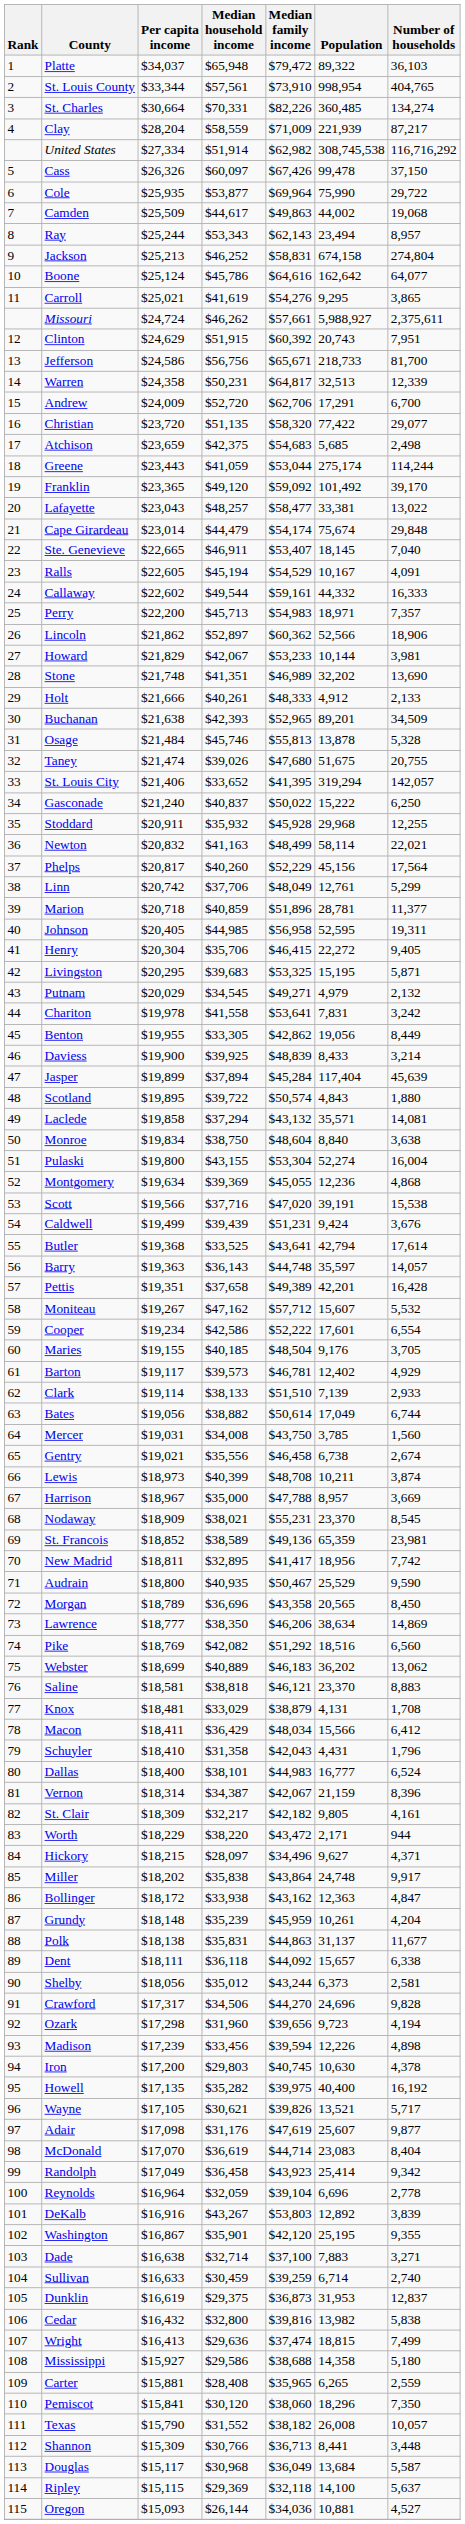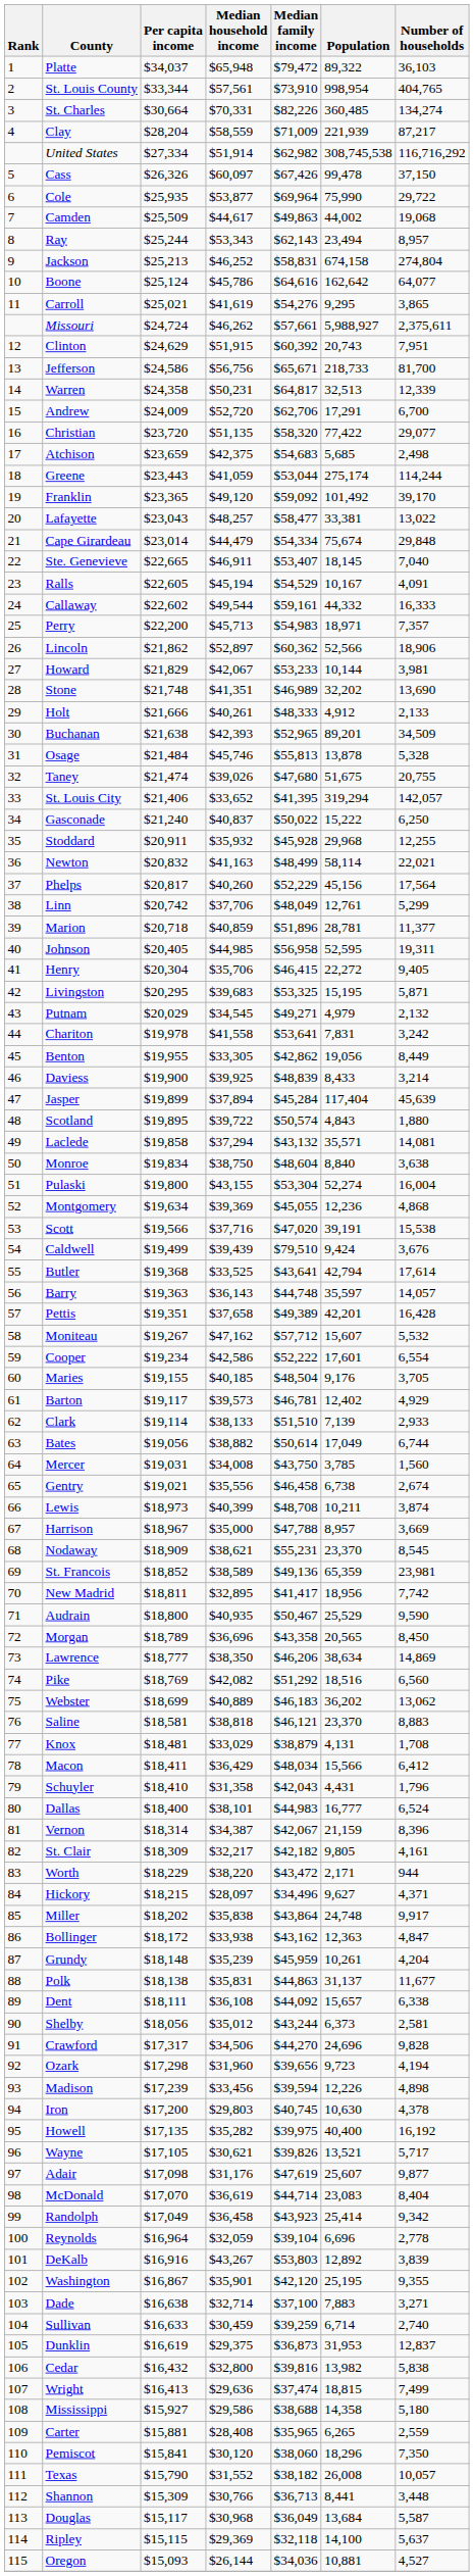 <table class="wikitable sortable">
 <tr valign=bottom>
 <th>Rank</th>
 <th>County</th>
 <th>Per capita<br>income</th>
 <th>Median<br>household<br>income</th>
 <th>Median<br>family<br>income</th>
 <th>Population</th>
 <th>Number of<br>households</th>
 </tr>
 <tr>
 <td>1</td>
 <td><a href='#'>Platte</a></td>
 <td>$34,037</td>
 <td>$65,948</td>
 <td>$79,472</td>
 <td>89,322</td>
 <td>36,103</td>
 </tr>
 <tr>
 <td>2</td>
 <td><a href='#'>St. Louis County</a></td>
 <td>$33,344</td>
 <td>$57,561</td>
 <td>$73,910</td>
 <td>998,954</td>
 <td>404,765</td>
 </tr>
 <tr>
 <td>3</td>
 <td><a href='#'>St. Charles</a></td>
 <td>$30,664</td>
 <td>$70,331</td>
 <td>$82,226</td>
 <td>360,485</td>
 <td>134,274</td>
 </tr>
 <tr>
 <td>4</td>
 <td><a href='#'>Clay</a></td>
 <td>$28,204</td>
 <td>$58,559</td>
 <td>$71,009</td>
 <td>221,939</td>
 <td>87,217</td>
 </tr>
 <tr>
 <td></td>
 <td><em>United States</em></td>
 <td>$27,334</td>
 <td>$51,914</td>
 <td>$62,982</td>
 <td>308,745,538</td>
 <td>116,716,292</td>
 </tr>
 <tr>
 <td>5</td>
 <td><a href='#'>Cass</a></td>
 <td>$26,326</td>
 <td>$60,097</td>
 <td>$67,426</td>
 <td>99,478</td>
 <td>37,150</td>
 </tr>
 <tr>
 <td>6</td>
 <td><a href='#'>Cole</a></td>
 <td>$25,935</td>
 <td>$53,877</td>
 <td>$69,964</td>
 <td>75,990</td>
 <td>29,722</td>
 </tr>
 <tr>
 <td>7</td>
 <td><a href='#'>Camden</a></td>
 <td>$25,509</td>
 <td>$44,617</td>
 <td>$49,863</td>
 <td>44,002</td>
 <td>19,068</td>
 </tr>
 <tr>
 <td>8</td>
 <td><a href='#'>Ray</a></td>
 <td>$25,244</td>
 <td>$53,343</td>
 <td>$62,143</td>
 <td>23,494</td>
 <td>8,957</td>
 </tr>
 <tr>
 <td>9</td>
 <td><a href='#'>Jackson</a></td>
 <td>$25,213</td>
 <td>$46,252</td>
 <td>$58,831</td>
 <td>674,158</td>
 <td>274,804</td>
 </tr>
 <tr>
 <td>10</td>
 <td><a href='#'>Boone</a></td>
 <td>$25,124</td>
 <td>$45,786</td>
 <td>$64,616</td>
 <td>162,642</td>
 <td>64,077</td>
 </tr>
 <tr>
 <td>11</td>
 <td><a href='#'>Carroll</a></td>
 <td>$25,021</td>
 <td>$41,619</td>
 <td>$54,276</td>
 <td>9,295</td>
 <td>3,865</td>
 </tr>
 <tr>
 <td></td>
 <td><em><a href='#'>Missouri</a></em></td>
 <td>$24,724</td>
 <td>$46,262</td>
 <td>$57,661</td>
 <td>5,988,927</td>
 <td>2,375,611</td>
 </tr>
 <tr>
 <td>12</td>
 <td><a href='#'>Clinton</a></td>
 <td>$24,629</td>
 <td>$51,915</td>
 <td>$60,392</td>
 <td>20,743</td>
 <td>7,951</td>
 </tr>
 <tr>
 <td>13</td>
 <td><a href='#'>Jefferson</a></td>
 <td>$24,586</td>
 <td>$56,756</td>
 <td>$65,671</td>
 <td>218,733</td>
 <td>81,700</td>
 </tr>
 <tr>
 <td>14</td>
 <td><a href='#'>Warren</a></td>
 <td>$24,358</td>
 <td>$50,231</td>
 <td>$64,817</td>
 <td>32,513</td>
 <td>12,339</td>
 </tr>
 <tr>
 <td>15</td>
 <td><a href='#'>Andrew</a></td>
 <td>$24,009</td>
 <td>$52,720</td>
 <td>$62,706</td>
 <td>17,291</td>
 <td>6,700</td>
 </tr>
 <tr>
 <td>16</td>
 <td><a href='#'>Christian</a></td>
 <td>$23,720</td>
 <td>$51,135</td>
 <td>$58,320</td>
 <td>77,422</td>
 <td>29,077</td>
 </tr>
 <tr>
 <td>17</td>
 <td><a href='#'>Atchison</a></td>
 <td>$23,659</td>
 <td>$42,375</td>
 <td>$54,683</td>
 <td>5,685</td>
 <td>2,498</td>
 </tr>
 <tr>
 <td>18</td>
 <td><a href='#'>Greene</a></td>
 <td>$23,443</td>
 <td>$41,059</td>
 <td>$53,044</td>
 <td>275,174</td>
 <td>114,244</td>
 </tr>
 <tr>
 <td>19</td>
 <td><a href='#'>Franklin</a></td>
 <td>$23,365</td>
 <td>$49,120</td>
 <td>$59,092</td>
 <td>101,492</td>
 <td>39,170</td>
 </tr>
 <tr>
 <td>20</td>
 <td><a href='#'>Lafayette</a></td>
 <td>$23,043</td>
 <td>$48,257</td>
 <td>$58,477</td>
 <td>33,381</td>
 <td>13,022</td>
 </tr>
 <tr>
 <td>21</td>
 <td><a href='#'>Cape Girardeau</a></td>
 <td>$23,014</td>
 <td>$44,479</td>
-<td>$54,174</td>
+<td>$54,334</td>
 <td>75,674</td>
 <td>29,848</td>
 </tr>
 <tr>
 <td>22</td>
 <td><a href='#'>Ste. Genevieve</a></td>
 <td>$22,665</td>
 <td>$46,911</td>
 <td>$53,407</td>
 <td>18,145</td>
 <td>7,040</td>
 </tr>
 <tr>
 <td>23</td>
 <td><a href='#'>Ralls</a></td>
 <td>$22,605</td>
 <td>$45,194</td>
 <td>$54,529</td>
 <td>10,167</td>
 <td>4,091</td>
 </tr>
 <tr>
 <td>24</td>
 <td><a href='#'>Callaway</a></td>
 <td>$22,602</td>
 <td>$49,544</td>
 <td>$59,161</td>
 <td>44,332</td>
 <td>16,333</td>
 </tr>
 <tr>
 <td>25</td>
 <td><a href='#'>Perry</a></td>
 <td>$22,200</td>
 <td>$45,713</td>
 <td>$54,983</td>
 <td>18,971</td>
 <td>7,357</td>
 </tr>
 <tr>
 <td>26</td>
 <td><a href='#'>Lincoln</a></td>
 <td>$21,862</td>
 <td>$52,897</td>
 <td>$60,362</td>
 <td>52,566</td>
 <td>18,906</td>
 </tr>
 <tr>
 <td>27</td>
 <td><a href='#'>Howard</a></td>
 <td>$21,829</td>
 <td>$42,067</td>
 <td>$53,233</td>
 <td>10,144</td>
 <td>3,981</td>
 </tr>
 <tr>
 <td>28</td>
 <td><a href='#'>Stone</a></td>
 <td>$21,748</td>
 <td>$41,351</td>
 <td>$46,989</td>
 <td>32,202</td>
 <td>13,690</td>
 </tr>
 <tr>
 <td>29</td>
 <td><a href='#'>Holt</a></td>
 <td>$21,666</td>
 <td>$40,261</td>
 <td>$48,333</td>
 <td>4,912</td>
 <td>2,133</td>
 </tr>
 <tr>
 <td>30</td>
 <td><a href='#'>Buchanan</a></td>
 <td>$21,638</td>
 <td>$42,393</td>
 <td>$52,965</td>
 <td>89,201</td>
 <td>34,509</td>
 </tr>
 <tr>
 <td>31</td>
 <td><a href='#'>Osage</a></td>
 <td>$21,484</td>
 <td>$45,746</td>
 <td>$55,813</td>
 <td>13,878</td>
 <td>5,328</td>
 </tr>
 <tr>
 <td>32</td>
 <td><a href='#'>Taney</a></td>
 <td>$21,474</td>
 <td>$39,026</td>
 <td>$47,680</td>
 <td>51,675</td>
 <td>20,755</td>
 </tr>
 <tr>
 <td>33</td>
 <td><a href='#'>St. Louis City</a></td>
 <td>$21,406</td>
 <td>$33,652</td>
 <td>$41,395</td>
 <td>319,294</td>
 <td>142,057</td>
 </tr>
 <tr>
 <td>34</td>
 <td><a href='#'>Gasconade</a></td>
 <td>$21,240</td>
 <td>$40,837</td>
 <td>$50,022</td>
 <td>15,222</td>
 <td>6,250</td>
 </tr>
 <tr>
 <td>35</td>
 <td><a href='#'>Stoddard</a></td>
 <td>$20,911</td>
 <td>$35,932</td>
 <td>$45,928</td>
 <td>29,968</td>
 <td>12,255</td>
 </tr>
 <tr>
 <td>36</td>
 <td><a href='#'>Newton</a></td>
 <td>$20,832</td>
 <td>$41,163</td>
 <td>$48,499</td>
 <td>58,114</td>
 <td>22,021</td>
 </tr>
 <tr>
 <td>37</td>
 <td><a href='#'>Phelps</a></td>
 <td>$20,817</td>
 <td>$40,260</td>
 <td>$52,229</td>
 <td>45,156</td>
 <td>17,564</td>
 </tr>
 <tr>
 <td>38</td>
 <td><a href='#'>Linn</a></td>
 <td>$20,742</td>
 <td>$37,706</td>
 <td>$48,049</td>
 <td>12,761</td>
 <td>5,299</td>
 </tr>
 <tr>
 <td>39</td>
 <td><a href='#'>Marion</a></td>
 <td>$20,718</td>
 <td>$40,859</td>
 <td>$51,896</td>
 <td>28,781</td>
 <td>11,377</td>
 </tr>
 <tr>
 <td>40</td>
 <td><a href='#'>Johnson</a></td>
 <td>$20,405</td>
 <td>$44,985</td>
 <td>$56,958</td>
 <td>52,595</td>
 <td>19,311</td>
 </tr>
 <tr>
 <td>41</td>
 <td><a href='#'>Henry</a></td>
 <td>$20,304</td>
 <td>$35,706</td>
 <td>$46,415</td>
 <td>22,272</td>
 <td>9,405</td>
 </tr>
 <tr>
 <td>42</td>
 <td><a href='#'>Livingston</a></td>
 <td>$20,295</td>
 <td>$39,683</td>
 <td>$53,325</td>
 <td>15,195</td>
 <td>5,871</td>
 </tr>
 <tr>
 <td>43</td>
 <td><a href='#'>Putnam</a></td>
 <td>$20,029</td>
 <td>$34,545</td>
 <td>$49,271</td>
 <td>4,979</td>
 <td>2,132</td>
 </tr>
 <tr>
 <td>44</td>
 <td><a href='#'>Chariton</a></td>
 <td>$19,978</td>
 <td>$41,558</td>
 <td>$53,641</td>
 <td>7,831</td>
 <td>3,242</td>
 </tr>
 <tr>
 <td>45</td>
 <td><a href='#'>Benton</a></td>
 <td>$19,955</td>
 <td>$33,305</td>
 <td>$42,862</td>
 <td>19,056</td>
 <td>8,449</td>
 </tr>
 <tr>
 <td>46</td>
 <td><a href='#'>Daviess</a></td>
 <td>$19,900</td>
 <td>$39,925</td>
 <td>$48,839</td>
 <td>8,433</td>
 <td>3,214</td>
 </tr>
 <tr>
 <td>47</td>
 <td><a href='#'>Jasper</a></td>
 <td>$19,899</td>
 <td>$37,894</td>
 <td>$45,284</td>
 <td>117,404</td>
 <td>45,639</td>
 </tr>
 <tr>
 <td>48</td>
 <td><a href='#'>Scotland</a></td>
 <td>$19,895</td>
 <td>$39,722</td>
 <td>$50,574</td>
 <td>4,843</td>
 <td>1,880</td>
 </tr>
 <tr>
 <td>49</td>
 <td><a href='#'>Laclede</a></td>
 <td>$19,858</td>
 <td>$37,294</td>
 <td>$43,132</td>
 <td>35,571</td>
 <td>14,081</td>
 </tr>
 <tr>
 <td>50</td>
 <td><a href='#'>Monroe</a></td>
 <td>$19,834</td>
 <td>$38,750</td>
 <td>$48,604</td>
 <td>8,840</td>
 <td>3,638</td>
 </tr>
 <tr>
 <td>51</td>
 <td><a href='#'>Pulaski</a></td>
 <td>$19,800</td>
 <td>$43,155</td>
 <td>$53,304</td>
 <td>52,274</td>
 <td>16,004</td>
 </tr>
 <tr>
 <td>52</td>
 <td><a href='#'>Montgomery</a></td>
 <td>$19,634</td>
 <td>$39,369</td>
 <td>$45,055</td>
 <td>12,236</td>
 <td>4,868</td>
 </tr>
 <tr>
 <td>53</td>
 <td><a href='#'>Scott</a></td>
 <td>$19,566</td>
 <td>$37,716</td>
 <td>$47,020</td>
 <td>39,191</td>
 <td>15,538</td>
 </tr>
 <tr>
 <td>54</td>
 <td><a href='#'>Caldwell</a></td>
 <td>$19,499</td>
 <td>$39,439</td>
-<td>$51,231</td>
+<td>$79,510</td>
 <td>9,424</td>
 <td>3,676</td>
 </tr>
 <tr>
 <td>55</td>
 <td><a href='#'>Butler</a></td>
 <td>$19,368</td>
 <td>$33,525</td>
 <td>$43,641</td>
 <td>42,794</td>
 <td>17,614</td>
 </tr>
 <tr>
 <td>56</td>
 <td><a href='#'>Barry</a></td>
 <td>$19,363</td>
 <td>$36,143</td>
 <td>$44,748</td>
 <td>35,597</td>
 <td>14,057</td>
 </tr>
 <tr>
 <td>57</td>
 <td><a href='#'>Pettis</a></td>
 <td>$19,351</td>
 <td>$37,658</td>
 <td>$49,389</td>
 <td>42,201</td>
 <td>16,428</td>
 </tr>
 <tr>
 <td>58</td>
 <td><a href='#'>Moniteau</a></td>
 <td>$19,267</td>
 <td>$47,162</td>
 <td>$57,712</td>
 <td>15,607</td>
 <td>5,532</td>
 </tr>
 <tr>
 <td>59</td>
 <td><a href='#'>Cooper</a></td>
 <td>$19,234</td>
 <td>$42,586</td>
 <td>$52,222</td>
 <td>17,601</td>
 <td>6,554</td>
 </tr>
 <tr>
 <td>60</td>
 <td><a href='#'>Maries</a></td>
 <td>$19,155</td>
 <td>$40,185</td>
 <td>$48,504</td>
 <td>9,176</td>
 <td>3,705</td>
 </tr>
 <tr>
 <td>61</td>
 <td><a href='#'>Barton</a></td>
 <td>$19,117</td>
 <td>$39,573</td>
 <td>$46,781</td>
 <td>12,402</td>
 <td>4,929</td>
 </tr>
 <tr>
 <td>62</td>
 <td><a href='#'>Clark</a></td>
 <td>$19,114</td>
 <td>$38,133</td>
 <td>$51,510</td>
 <td>7,139</td>
 <td>2,933</td>
 </tr>
 <tr>
 <td>63</td>
 <td><a href='#'>Bates</a></td>
 <td>$19,056</td>
 <td>$38,882</td>
 <td>$50,614</td>
 <td>17,049</td>
 <td>6,744</td>
 </tr>
 <tr>
 <td>64</td>
 <td><a href='#'>Mercer</a></td>
 <td>$19,031</td>
 <td>$34,008</td>
 <td>$43,750</td>
 <td>3,785</td>
 <td>1,560</td>
 </tr>
 <tr>
 <td>65</td>
 <td><a href='#'>Gentry</a></td>
 <td>$19,021</td>
 <td>$35,556</td>
 <td>$46,458</td>
 <td>6,738</td>
 <td>2,674</td>
 </tr>
 <tr>
 <td>66</td>
 <td><a href='#'>Lewis</a></td>
 <td>$18,973</td>
 <td>$40,399</td>
 <td>$48,708</td>
 <td>10,211</td>
 <td>3,874</td>
 </tr>
 <tr>
 <td>67</td>
 <td><a href='#'>Harrison</a></td>
 <td>$18,967</td>
 <td>$35,000</td>
 <td>$47,788</td>
 <td>8,957</td>
 <td>3,669</td>
 </tr>
 <tr>
 <td>68</td>
 <td><a href='#'>Nodaway</a></td>
 <td>$18,909</td>
-<td>$38,021</td>
+<td>$38,621</td>
 <td>$55,231</td>
 <td>23,370</td>
 <td>8,545</td>
 </tr>
 <tr>
 <td>69</td>
 <td><a href='#'>St. Francois</a></td>
 <td>$18,852</td>
 <td>$38,589</td>
 <td>$49,136</td>
 <td>65,359</td>
 <td>23,981</td>
 </tr>
 <tr>
 <td>70</td>
 <td><a href='#'>New Madrid</a></td>
 <td>$18,811</td>
 <td>$32,895</td>
 <td>$41,417</td>
 <td>18,956</td>
 <td>7,742</td>
 </tr>
 <tr>
 <td>71</td>
 <td><a href='#'>Audrain</a></td>
 <td>$18,800</td>
 <td>$40,935</td>
 <td>$50,467</td>
 <td>25,529</td>
 <td>9,590</td>
 </tr>
 <tr>
 <td>72</td>
 <td><a href='#'>Morgan</a></td>
 <td>$18,789</td>
 <td>$36,696</td>
 <td>$43,358</td>
 <td>20,565</td>
 <td>8,450</td>
 </tr>
 <tr>
 <td>73</td>
 <td><a href='#'>Lawrence</a></td>
 <td>$18,777</td>
 <td>$38,350</td>
 <td>$46,206</td>
 <td>38,634</td>
 <td>14,869</td>
 </tr>
 <tr>
 <td>74</td>
 <td><a href='#'>Pike</a></td>
 <td>$18,769</td>
 <td>$42,082</td>
 <td>$51,292</td>
 <td>18,516</td>
 <td>6,560</td>
 </tr>
 <tr>
 <td>75</td>
 <td><a href='#'>Webster</a></td>
 <td>$18,699</td>
 <td>$40,889</td>
 <td>$46,183</td>
 <td>36,202</td>
 <td>13,062</td>
 </tr>
 <tr>
 <td>76</td>
 <td><a href='#'>Saline</a></td>
 <td>$18,581</td>
 <td>$38,818</td>
 <td>$46,121</td>
 <td>23,370</td>
 <td>8,883</td>
 </tr>
 <tr>
 <td>77</td>
 <td><a href='#'>Knox</a></td>
 <td>$18,481</td>
 <td>$33,029</td>
 <td>$38,879</td>
 <td>4,131</td>
 <td>1,708</td>
 </tr>
 <tr>
 <td>78</td>
 <td><a href='#'>Macon</a></td>
 <td>$18,411</td>
 <td>$36,429</td>
 <td>$48,034</td>
 <td>15,566</td>
 <td>6,412</td>
 </tr>
 <tr>
 <td>79</td>
 <td><a href='#'>Schuyler</a></td>
 <td>$18,410</td>
 <td>$31,358</td>
 <td>$42,043</td>
 <td>4,431</td>
 <td>1,796</td>
 </tr>
 <tr>
 <td>80</td>
 <td><a href='#'>Dallas</a></td>
 <td>$18,400</td>
 <td>$38,101</td>
 <td>$44,983</td>
 <td>16,777</td>
 <td>6,524</td>
 </tr>
 <tr>
 <td>81</td>
 <td><a href='#'>Vernon</a></td>
 <td>$18,314</td>
 <td>$34,387</td>
 <td>$42,067</td>
 <td>21,159</td>
 <td>8,396</td>
 </tr>
 <tr>
 <td>82</td>
 <td><a href='#'>St. Clair</a></td>
 <td>$18,309</td>
 <td>$32,217</td>
 <td>$42,182</td>
 <td>9,805</td>
 <td>4,161</td>
 </tr>
 <tr>
 <td>83</td>
 <td><a href='#'>Worth</a></td>
 <td>$18,229</td>
 <td>$38,220</td>
 <td>$43,472</td>
 <td>2,171</td>
 <td>944</td>
 </tr>
 <tr>
 <td>84</td>
 <td><a href='#'>Hickory</a></td>
 <td>$18,215</td>
 <td>$28,097</td>
 <td>$34,496</td>
 <td>9,627</td>
 <td>4,371</td>
 </tr>
 <tr>
 <td>85</td>
 <td><a href='#'>Miller</a></td>
 <td>$18,202</td>
 <td>$35,838</td>
 <td>$43,864</td>
 <td>24,748</td>
 <td>9,917</td>
 </tr>
 <tr>
 <td>86</td>
 <td><a href='#'>Bollinger</a></td>
 <td>$18,172</td>
 <td>$33,938</td>
 <td>$43,162</td>
 <td>12,363</td>
 <td>4,847</td>
 </tr>
 <tr>
 <td>87</td>
 <td><a href='#'>Grundy</a></td>
 <td>$18,148</td>
 <td>$35,239</td>
 <td>$45,959</td>
 <td>10,261</td>
 <td>4,204</td>
 </tr>
 <tr>
 <td>88</td>
 <td><a href='#'>Polk</a></td>
 <td>$18,138</td>
 <td>$35,831</td>
 <td>$44,863</td>
 <td>31,137</td>
 <td>11,677</td>
 </tr>
 <tr>
 <td>89</td>
 <td><a href='#'>Dent</a></td>
 <td>$18,111</td>
-<td>$36,118</td>
+<td>$36,108</td>
 <td>$44,092</td>
 <td>15,657</td>
 <td>6,338</td>
 </tr>
 <tr>
 <td>90</td>
 <td><a href='#'>Shelby</a></td>
 <td>$18,056</td>
 <td>$35,012</td>
 <td>$43,244</td>
 <td>6,373</td>
 <td>2,581</td>
 </tr>
 <tr>
 <td>91</td>
 <td><a href='#'>Crawford</a></td>
 <td>$17,317</td>
 <td>$34,506</td>
 <td>$44,270</td>
 <td>24,696</td>
 <td>9,828</td>
 </tr>
 <tr>
 <td>92</td>
 <td><a href='#'>Ozark</a></td>
 <td>$17,298</td>
 <td>$31,960</td>
 <td>$39,656</td>
 <td>9,723</td>
 <td>4,194</td>
 </tr>
 <tr>
 <td>93</td>
 <td><a href='#'>Madison</a></td>
 <td>$17,239</td>
 <td>$33,456</td>
 <td>$39,594</td>
 <td>12,226</td>
 <td>4,898</td>
 </tr>
 <tr>
 <td>94</td>
 <td><a href='#'>Iron</a></td>
 <td>$17,200</td>
 <td>$29,803</td>
 <td>$40,745</td>
 <td>10,630</td>
 <td>4,378</td>
 </tr>
 <tr>
 <td>95</td>
 <td><a href='#'>Howell</a></td>
 <td>$17,135</td>
 <td>$35,282</td>
 <td>$39,975</td>
 <td>40,400</td>
 <td>16,192</td>
 </tr>
 <tr>
 <td>96</td>
 <td><a href='#'>Wayne</a></td>
 <td>$17,105</td>
 <td>$30,621</td>
 <td>$39,826</td>
 <td>13,521</td>
 <td>5,717</td>
 </tr>
 <tr>
 <td>97</td>
 <td><a href='#'>Adair</a></td>
 <td>$17,098</td>
 <td>$31,176</td>
 <td>$47,619</td>
 <td>25,607</td>
 <td>9,877</td>
 </tr>
 <tr>
 <td>98</td>
 <td><a href='#'>McDonald</a></td>
 <td>$17,070</td>
 <td>$36,619</td>
 <td>$44,714</td>
 <td>23,083</td>
 <td>8,404</td>
 </tr>
 <tr>
 <td>99</td>
 <td><a href='#'>Randolph</a></td>
 <td>$17,049</td>
 <td>$36,458</td>
 <td>$43,923</td>
 <td>25,414</td>
 <td>9,342</td>
 </tr>
 <tr>
 <td>100</td>
 <td><a href='#'>Reynolds</a></td>
 <td>$16,964</td>
 <td>$32,059</td>
 <td>$39,104</td>
 <td>6,696</td>
 <td>2,778</td>
 </tr>
 <tr>
 <td>101</td>
 <td><a href='#'>DeKalb</a></td>
 <td>$16,916</td>
 <td>$43,267</td>
 <td>$53,803</td>
 <td>12,892</td>
 <td>3,839</td>
 </tr>
 <tr>
 <td>102</td>
 <td><a href='#'>Washington</a></td>
 <td>$16,867</td>
 <td>$35,901</td>
 <td>$42,120</td>
 <td>25,195</td>
 <td>9,355</td>
 </tr>
 <tr>
 <td>103</td>
 <td><a href='#'>Dade</a></td>
 <td>$16,638</td>
 <td>$32,714</td>
 <td>$37,100</td>
 <td>7,883</td>
 <td>3,271</td>
 </tr>
 <tr>
 <td>104</td>
 <td><a href='#'>Sullivan</a></td>
 <td>$16,633</td>
 <td>$30,459</td>
 <td>$39,259</td>
 <td>6,714</td>
 <td>2,740</td>
 </tr>
 <tr>
 <td>105</td>
 <td><a href='#'>Dunklin</a></td>
 <td>$16,619</td>
 <td>$29,375</td>
 <td>$36,873</td>
 <td>31,953</td>
 <td>12,837</td>
 </tr>
 <tr>
 <td>106</td>
 <td><a href='#'>Cedar</a></td>
 <td>$16,432</td>
 <td>$32,800</td>
 <td>$39,816</td>
 <td>13,982</td>
 <td>5,838</td>
 </tr>
 <tr>
 <td>107</td>
 <td><a href='#'>Wright</a></td>
 <td>$16,413</td>
 <td>$29,636</td>
 <td>$37,474</td>
 <td>18,815</td>
 <td>7,499</td>
 </tr>
 <tr>
 <td>108</td>
 <td><a href='#'>Mississippi</a></td>
 <td>$15,927</td>
 <td>$29,586</td>
 <td>$38,688</td>
 <td>14,358</td>
 <td>5,180</td>
 </tr>
 <tr>
 <td>109</td>
 <td><a href='#'>Carter</a></td>
 <td>$15,881</td>
 <td>$28,408</td>
 <td>$35,965</td>
 <td>6,265</td>
 <td>2,559</td>
 </tr>
 <tr>
 <td>110</td>
 <td><a href='#'>Pemiscot</a></td>
 <td>$15,841</td>
 <td>$30,120</td>
 <td>$38,060</td>
 <td>18,296</td>
 <td>7,350</td>
 </tr>
 <tr>
 <td>111</td>
 <td><a href='#'>Texas</a></td>
 <td>$15,790</td>
 <td>$31,552</td>
 <td>$38,182</td>
 <td>26,008</td>
 <td>10,057</td>
 </tr>
 <tr>
 <td>112</td>
 <td><a href='#'>Shannon</a></td>
 <td>$15,309</td>
 <td>$30,766</td>
 <td>$36,713</td>
 <td>8,441</td>
 <td>3,448</td>
 </tr>
 <tr>
 <td>113</td>
 <td><a href='#'>Douglas</a></td>
 <td>$15,117</td>
 <td>$30,968</td>
 <td>$36,049</td>
 <td>13,684</td>
 <td>5,587</td>
 </tr>
 <tr>
 <td>114</td>
 <td><a href='#'>Ripley</a></td>
 <td>$15,115</td>
 <td>$29,369</td>
 <td>$32,118</td>
 <td>14,100</td>
 <td>5,637</td>
 </tr>
 <tr>
 <td>115</td>
 <td><a href='#'>Oregon</a></td>
 <td>$15,093</td>
 <td>$26,144</td>
 <td>$34,036</td>
 <td>10,881</td>
 <td>4,527</td>
 </tr>
 <tr>
 </tr>
 </table>
